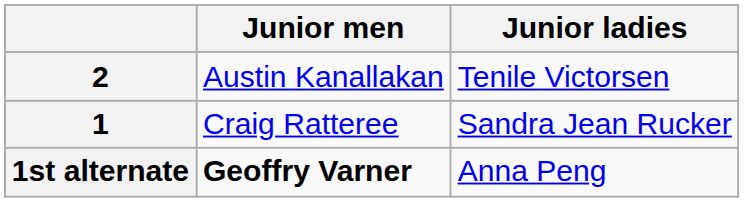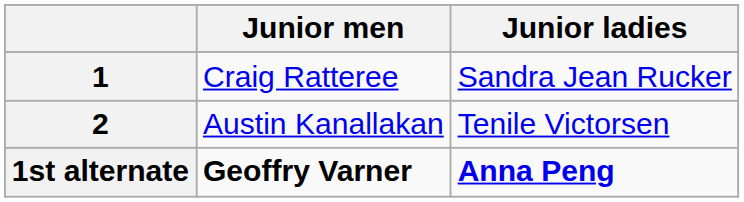 <table class="wikitable">
 <tr>
 <th></th>
 <th>Junior men</th>
 <th>Junior ladies</th>
 </tr>
 <tr>
+<th>1</th>
+<td><a href='#'>Craig Ratteree</a></td>
+<td><a href='#'>Sandra Jean Rucker</a></td>
+</tr>
+<tr>
 <th>2</th>
 <td><a href='#'>Austin Kanallakan</a></td>
 <td><a href='#'>Tenile Victorsen</a></td>
 </tr>
 <tr>
-<th>1</th>
-<td><a href='#'>Craig Ratteree</a></td>
-<td><a href='#'>Sandra Jean Rucker</a></td>
-</tr>
-<tr>
 <th>1st alternate</th>
 <td><strong>Geoffry Varner</strong></td>
-<td><a href='#'>Anna Peng</a></td>
+<td><strong><a href='#'>Anna Peng</a></strong></td>
 </tr>
 </table>
